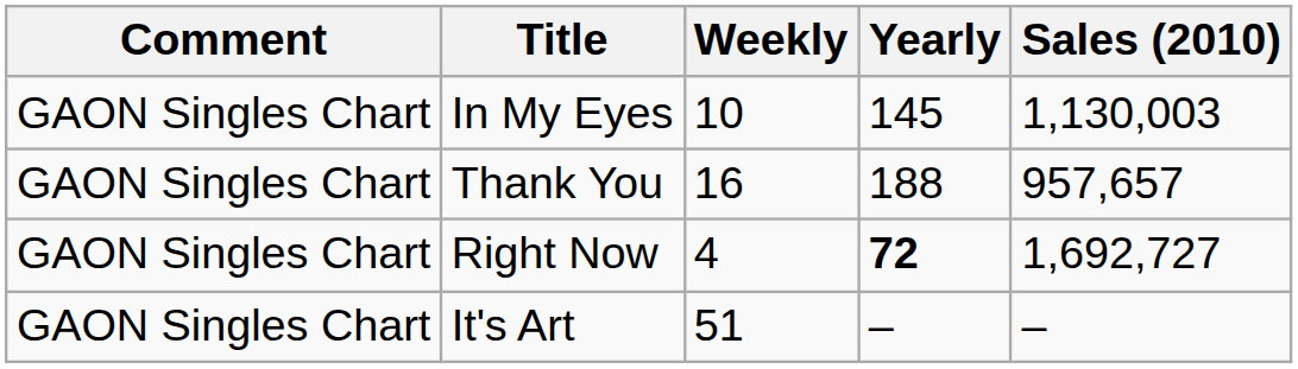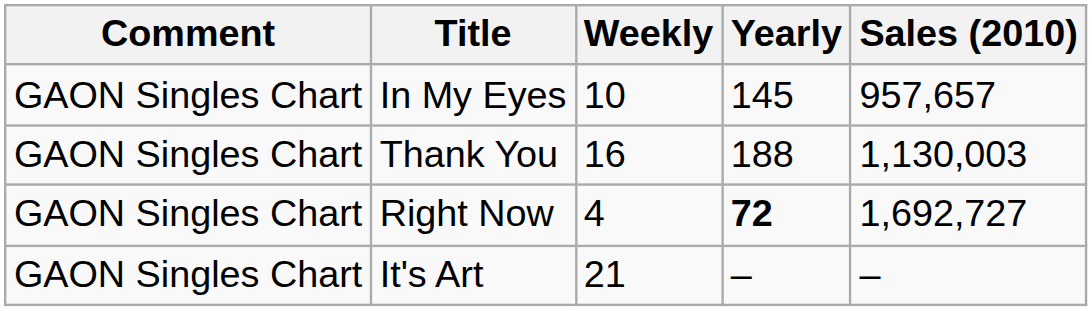 <table class="wikitable">
 <tr>
 <th>Comment</th>
 <th>Title</th>
 <th>Weekly</th>
 <th>Yearly</th>
 <th>Sales (2010)</th>
 </tr>
 <tr>
 <td>GAON Singles Chart</td>
 <td>In My Eyes</td>
 <td>10</td>
 <td>145</td>
-<td>1,130,003</td>
+<td>957,657</td>
 </tr>
 <tr>
 <td>GAON Singles Chart</td>
 <td>Thank You</td>
 <td>16</td>
 <td>188</td>
-<td>957,657</td>
+<td>1,130,003</td>
 </tr>
 <tr>
 <td>GAON Singles Chart</td>
 <td>Right Now</td>
 <td>4</td>
 <td><strong>72</strong></td>
 <td>1,692,727</td>
 </tr>
 <tr>
 <td>GAON Singles Chart</td>
 <td>It's Art</td>
-<td>51</td>
+<td>21</td>
 <td>–</td>
 <td>–</td>
 </tr>
 </table>
